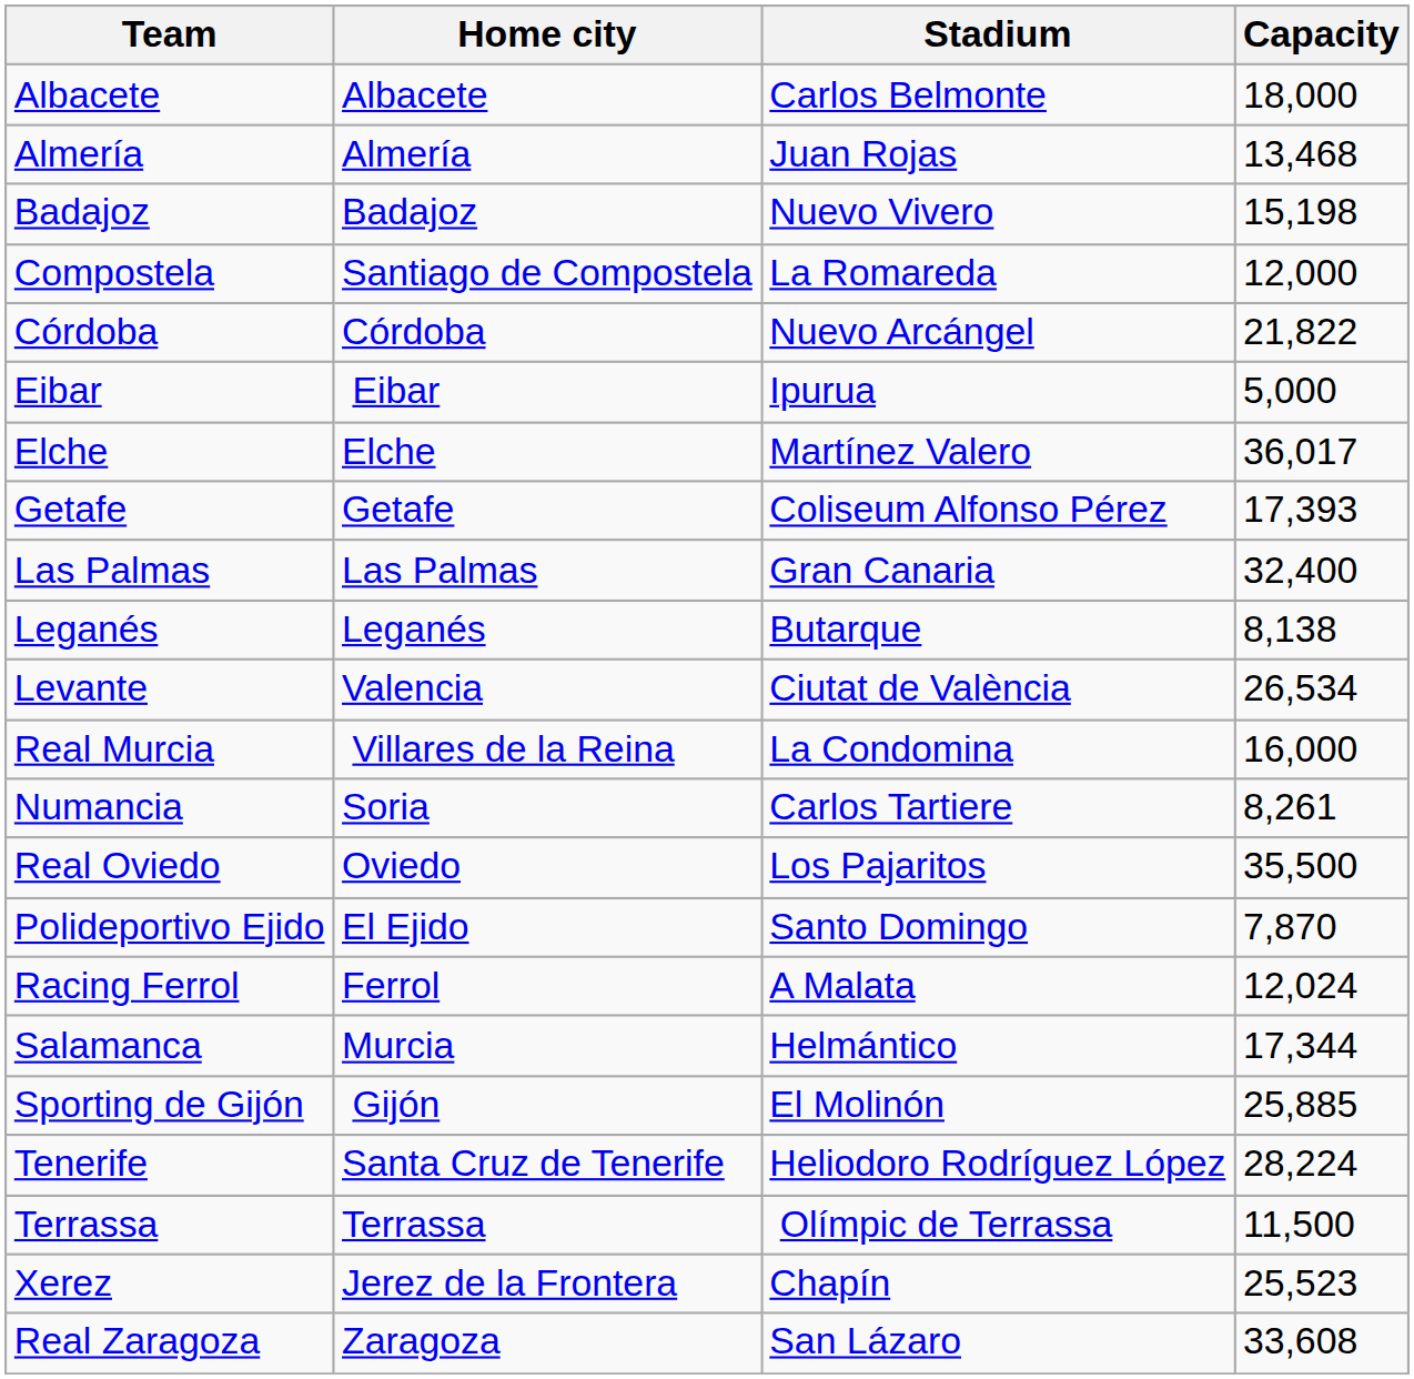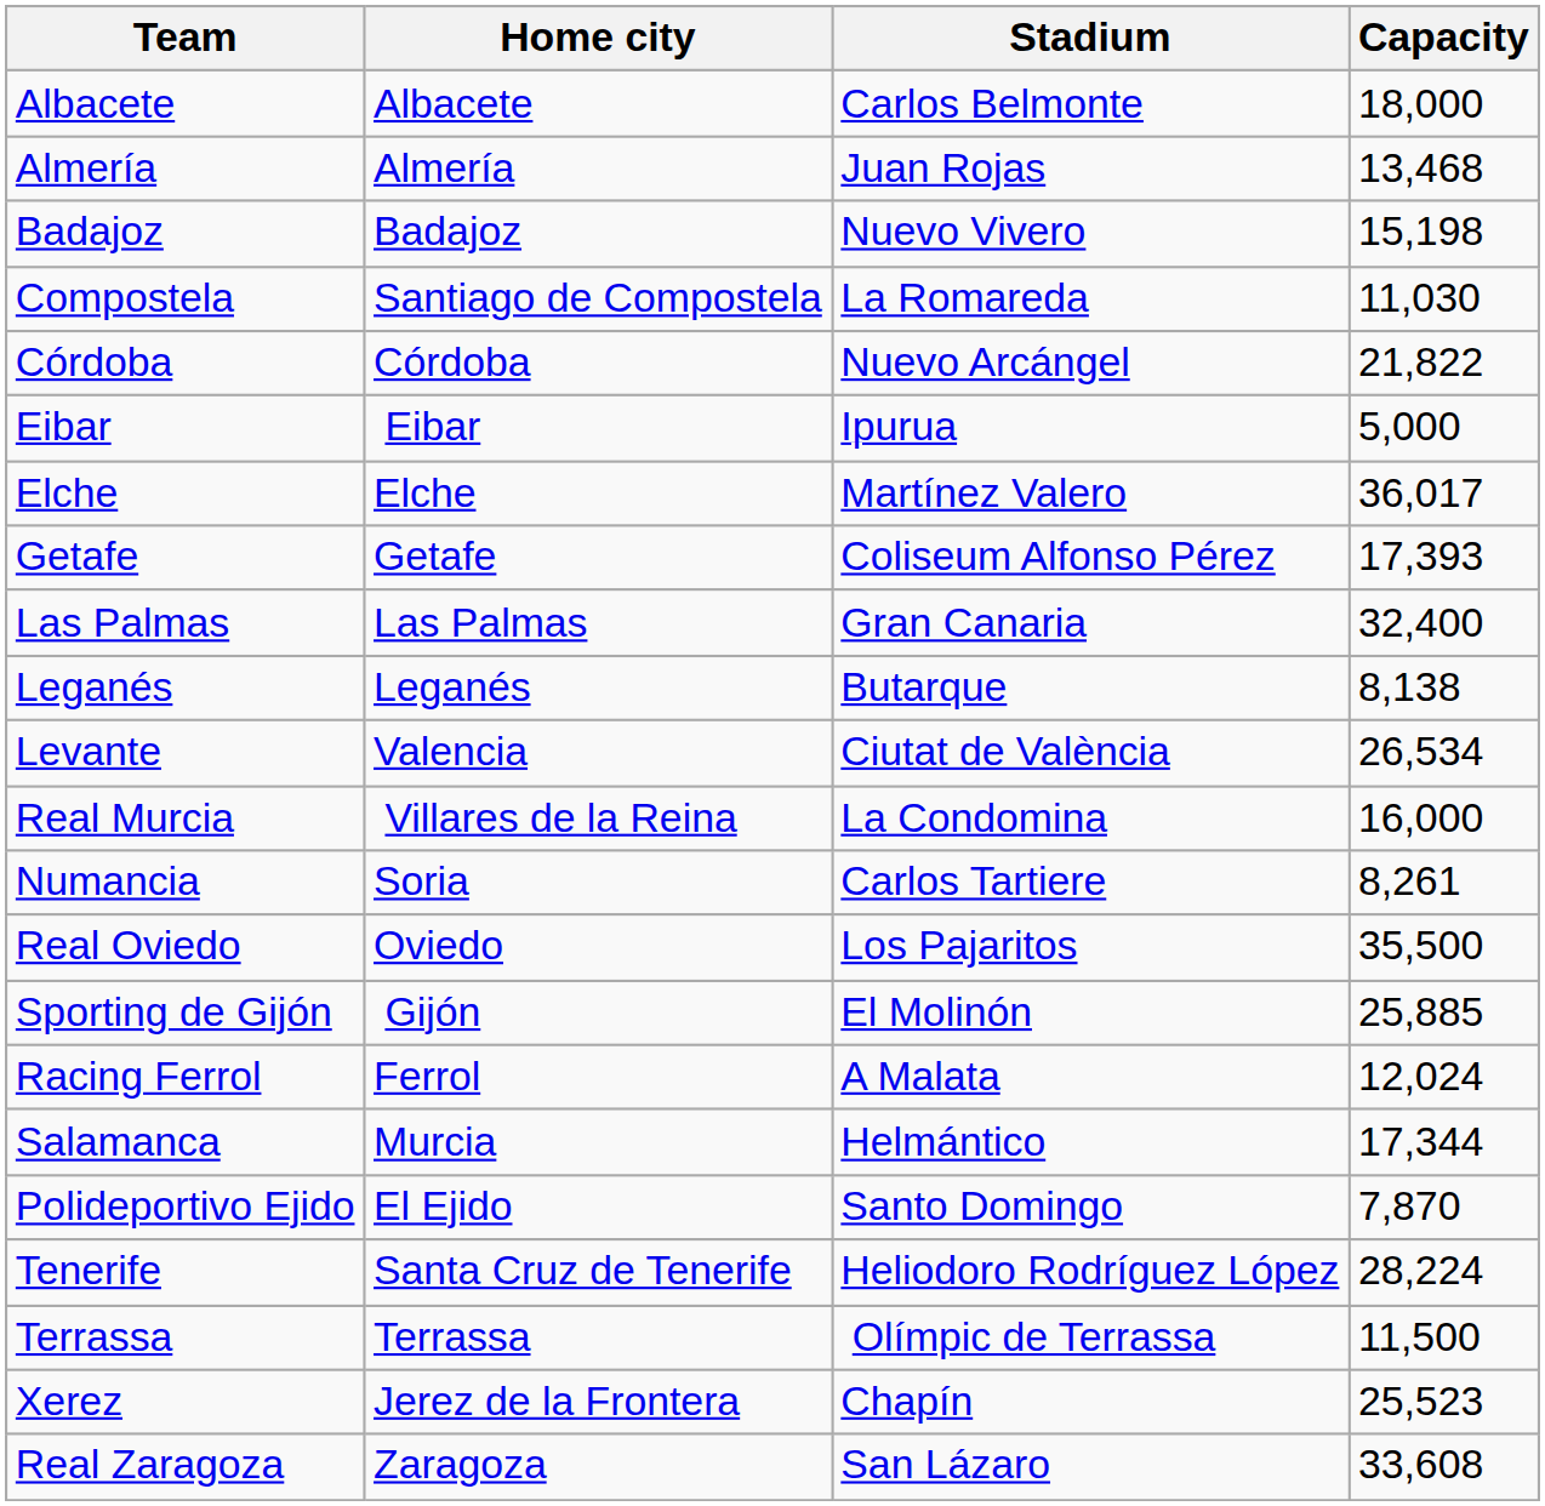 <table class="wikitable sortable">
 <tr>
 <th>Team</th>
 <th>Home city</th>
 <th>Stadium</th>
 <th>Capacity</th>
 </tr>
 <tr>
 <td><a href='#'>Albacete</a></td>
 <td><a href='#'>Albacete</a></td>
 <td><a href='#'>Carlos Belmonte</a></td>
 <td>18,000</td>
 </tr>
 <tr>
 <td><a href='#'>Almería</a></td>
 <td><a href='#'>Almería</a></td>
 <td><a href='#'>Juan Rojas</a></td>
 <td>13,468</td>
 </tr>
 <tr>
 <td><a href='#'>Badajoz</a></td>
 <td><a href='#'>Badajoz</a></td>
 <td><a href='#'>Nuevo Vivero</a></td>
 <td>15,198</td>
 </tr>
 <tr>
 <td><a href='#'>Compostela</a></td>
 <td><a href='#'>Santiago de Compostela</a></td>
 <td><a href='#'>La Romareda</a></td>
-<td>12,000</td>
+<td>11,030</td>
 </tr>
 <tr>
 <td><a href='#'>Córdoba</a></td>
 <td><a href='#'>Córdoba</a></td>
 <td><a href='#'>Nuevo Arcángel</a></td>
 <td>21,822</td>
 </tr>
 <tr>
 <td><a href='#'>Eibar</a></td>
 <td> <a href='#'>Eibar</a></td>
 <td><a href='#'>Ipurua</a></td>
 <td>5,000</td>
 </tr>
 <tr>
 <td><a href='#'>Elche</a></td>
 <td><a href='#'>Elche</a></td>
 <td><a href='#'>Martínez Valero</a></td>
 <td>36,017</td>
 </tr>
 <tr>
 <td><a href='#'>Getafe</a></td>
 <td><a href='#'>Getafe</a></td>
 <td><a href='#'>Coliseum Alfonso Pérez</a></td>
 <td>17,393</td>
 </tr>
 <tr>
 <td><a href='#'>Las Palmas</a></td>
 <td><a href='#'>Las Palmas</a></td>
 <td><a href='#'>Gran Canaria</a></td>
 <td>32,400</td>
 </tr>
 <tr>
 <td><a href='#'>Leganés</a></td>
 <td><a href='#'>Leganés</a></td>
 <td><a href='#'>Butarque</a></td>
 <td>8,138</td>
 </tr>
 <tr>
 <td><a href='#'>Levante</a></td>
 <td><a href='#'>Valencia</a></td>
 <td><a href='#'>Ciutat de València</a></td>
 <td>26,534</td>
 </tr>
 <tr>
 <td><a href='#'>Real Murcia</a></td>
 <td> <a href='#'>Villares de la Reina</a></td>
 <td><a href='#'>La Condomina</a></td>
 <td>16,000</td>
 </tr>
 <tr>
 <td><a href='#'>Numancia</a></td>
 <td><a href='#'>Soria</a></td>
 <td><a href='#'>Carlos Tartiere</a></td>
 <td>8,261</td>
 </tr>
 <tr>
 <td><a href='#'>Real Oviedo</a></td>
 <td><a href='#'>Oviedo</a></td>
 <td><a href='#'>Los Pajaritos</a></td>
 <td>35,500</td>
 </tr>
 <tr>
-<td><a href='#'>Polideportivo Ejido</a></td>
-<td><a href='#'>El Ejido</a></td>
-<td><a href='#'>Santo Domingo</a></td>
-<td>7,870</td>
+<td><a href='#'>Sporting de Gijón</a></td>
+<td> <a href='#'>Gijón</a></td>
+<td><a href='#'>El Molinón</a></td>
+<td>25,885</td>
 </tr>
 <tr>
 <td><a href='#'>Racing Ferrol</a></td>
 <td><a href='#'>Ferrol</a></td>
 <td><a href='#'>A Malata</a></td>
 <td>12,024</td>
 </tr>
 <tr>
 <td><a href='#'>Salamanca</a></td>
 <td><a href='#'>Murcia</a></td>
 <td><a href='#'>Helmántico</a></td>
 <td>17,344</td>
 </tr>
 <tr>
-<td><a href='#'>Sporting de Gijón</a></td>
-<td> <a href='#'>Gijón</a></td>
-<td><a href='#'>El Molinón</a></td>
-<td>25,885</td>
+<td><a href='#'>Polideportivo Ejido</a></td>
+<td><a href='#'>El Ejido</a></td>
+<td><a href='#'>Santo Domingo</a></td>
+<td>7,870</td>
 </tr>
 <tr>
 <td><a href='#'>Tenerife</a></td>
 <td><a href='#'>Santa Cruz de Tenerife</a></td>
 <td><a href='#'>Heliodoro Rodríguez López</a></td>
 <td>28,224</td>
 </tr>
 <tr>
 <td><a href='#'>Terrassa</a></td>
 <td><a href='#'>Terrassa</a></td>
 <td> <a href='#'>Olímpic de Terrassa</a></td>
 <td>11,500</td>
 </tr>
 <tr>
 <td><a href='#'>Xerez</a></td>
 <td><a href='#'>Jerez de la Frontera</a></td>
 <td><a href='#'>Chapín</a></td>
 <td>25,523</td>
 </tr>
 <tr>
 <td><a href='#'>Real Zaragoza</a></td>
 <td><a href='#'>Zaragoza</a></td>
 <td><a href='#'>San Lázaro</a></td>
 <td>33,608</td>
 </tr>
 </table>
